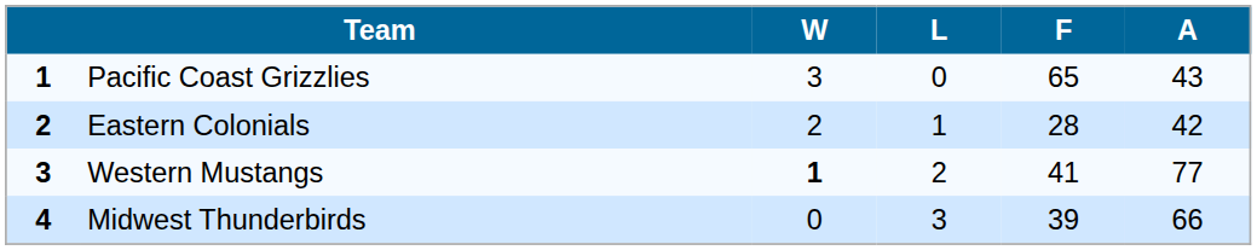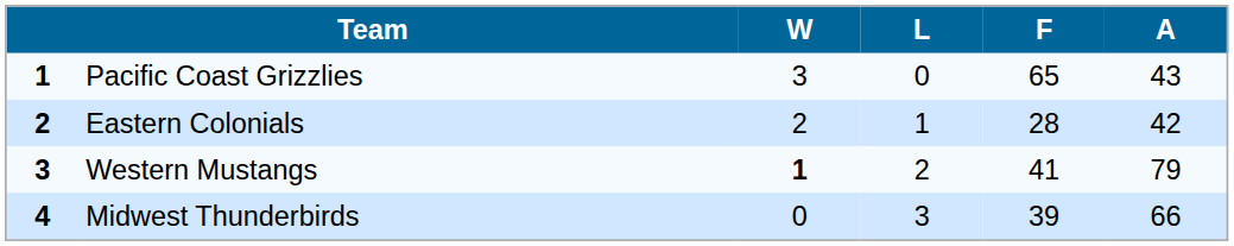 <table align=center cellpadding="4" cellspacing="0" style="background: #f9f9f9; border: 1px #aaa solid; border-collapse: collapse; font-size: 90%;" width=50%>
 <tr align=center bgcolor=#006699 style="color:white;">
 <th width=30% colspan=2>Team</th>
 <th width=5%>W</th>
 <th width=5%>L</th>
 <th width=5%>F</th>
 <th width=5%>A</th>
 </tr>
 <tr align=center bgcolor=#F5FAFF>
 <td><strong>1</strong></td>
 <td align=left>Pacific Coast Grizzlies</td>
 <td>3</td>
 <td>0</td>
 <td>65</td>
 <td>43</td>
 </tr>
 <tr align=center bgcolor=#D0E7FF>
 <td><strong>2</strong></td>
 <td align=left>Eastern Colonials</td>
 <td>2</td>
 <td>1</td>
 <td>28</td>
 <td>42</td>
 </tr>
 <tr align=center bgcolor=#F5FAFF>
 <td><strong>3</strong></td>
 <td align=left>Western Mustangs</td>
 <td><strong>1</strong></td>
 <td>2</td>
 <td>41</td>
-<td>77</td>
+<td>79</td>
 </tr>
 <tr align=center bgcolor=#D0E7FF>
 <td><strong>4</strong></td>
 <td align=left>Midwest Thunderbirds</td>
 <td>0</td>
 <td>3</td>
 <td>39</td>
 <td>66</td>
 </tr>
 <tr align=center bgcolor=#F5FAFF>
 </tr>
 </table>
